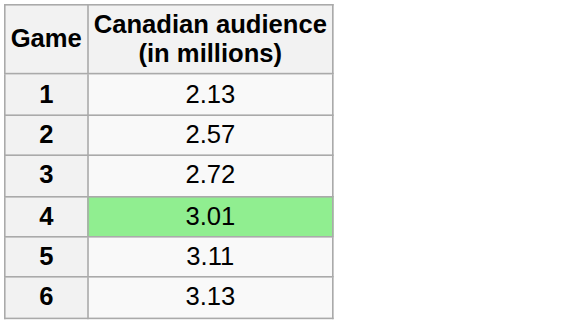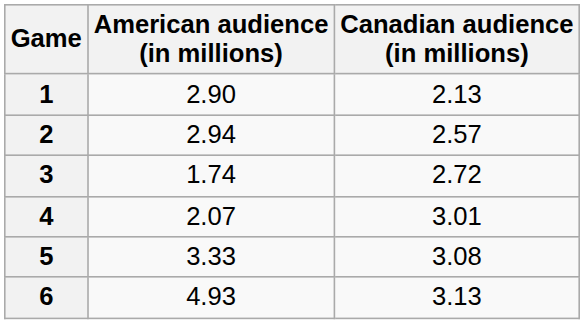 <table class="wikitable" style="text-align:center;" border="1">
 <tr>
 <th>Game</th>
+<th>American audience<br>(in millions)</th>
 <th>Canadian audience <br> (in millions)</th>
 </tr>
 <tr>
 <th>1</th>
+<td>2.90</td>
 <td>2.13</td>
 </tr>
 <tr>
 <th>2</th>
+<td>2.94</td>
 <td>2.57</td>
 </tr>
 <tr>
 <th>3</th>
+<td>1.74</td>
 <td>2.72</td>
 </tr>
 <tr>
 <th>4</th>
-<td style="background: lightgreen;">3.01</td>
+<td>2.07</td>
+<td>3.01</td>
 </tr>
 <tr>
 <th>5</th>
-<td>3.11</td>
+<td>3.33</td>
+<td>3.08</td>
 </tr>
 <tr>
 <th>6</th>
+<td>4.93</td>
 <td>3.13</td>
 </tr>
 </table>
